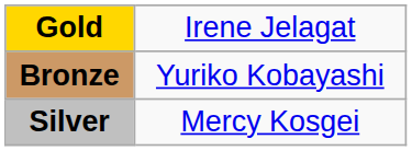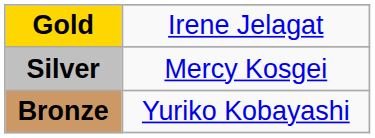 <table class="wikitable" style="text-align:center; " width="35%">
 <tr>
 <td bgcolor="gold"><strong>Gold</strong></td>
 <td><a href='#'>Irene Jelagat</a><br>  <small><em></em></small></td>
 </tr>
 <tr>
+<td bgcolor="silver"><strong>Silver</strong></td>
+<td><a href='#'>Mercy Kosgei</a><br>  <small><em></em></small></td>
+</tr>
+<tr>
 <td bgcolor="CC9966"><strong>Bronze</strong></td>
 <td><a href='#'>Yuriko Kobayashi</a><br>  <small><em></em></small></td>
 </tr>
-<tr>
-<td bgcolor="silver"><strong>Silver</strong></td>
-<td><a href='#'>Mercy Kosgei</a><br>  <small><em></em></small></td>
-</tr>
 </table>
